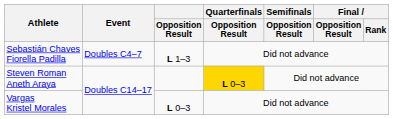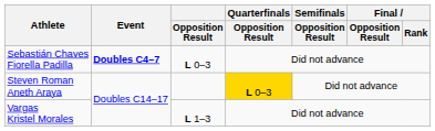 <table class=wikitable style="font-size:90%">
 <tr>
 <th rowspan="2">Athlete</th>
 <th rowspan="2">Event</th>
 <th></th>
 <th>Quarterfinals</th>
 <th>Semifinals</th>
 <th colspan="2">Final / </th>
 </tr>
 <tr style="font-size:95%">
 <th>Opposition<br>Result</th>
 <th>Opposition<br>Result</th>
 <th>Opposition<br>Result</th>
 <th>Opposition<br>Result</th>
 <th>Rank</th>
 </tr>
 <tr align=center>
 <td align=left><a href='#'>Sebastián Chaves</a><br><a href='#'>Fiorella Padilla</a></td>
-<td align=left><a href='#'>Doubles C4–7</a></td>
-<td><br><strong>L</strong> 1–3</td>
+<td align=left><strong><a href='#'>Doubles C4–7</a></strong></td>
+<td><br><strong>L</strong> 0–3</td>
 <td colspan=4>Did not advance</td>
 </tr>
 <tr align=center>
 <td align=left><a href='#'>Steven Roman</a><br><a href='#'>Aneth Araya</a></td>
 <td align=left rowspan=2><a href='#'>Doubles C14–17</a></td>
 <td></td>
 <td style="background: gold;"><br><strong>L</strong> 0–3</td>
 <td colspan=3>Did not advance</td>
 </tr>
 <tr align=center>
 <td align=left><a href='#'> Vargas</a><br><a href='#'>Kristel Morales</a></td>
-<td><br><strong>L</strong> 0–3</td>
+<td><br><strong>L</strong> 1–3</td>
 <td colspan=4>Did not advance</td>
 </tr>
 </table>
